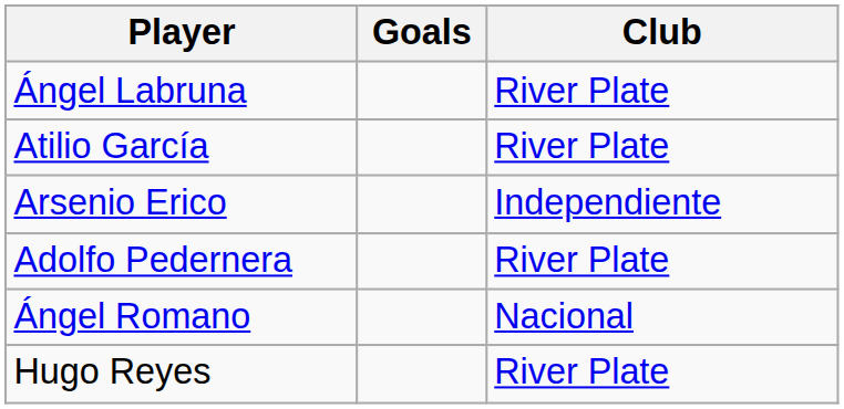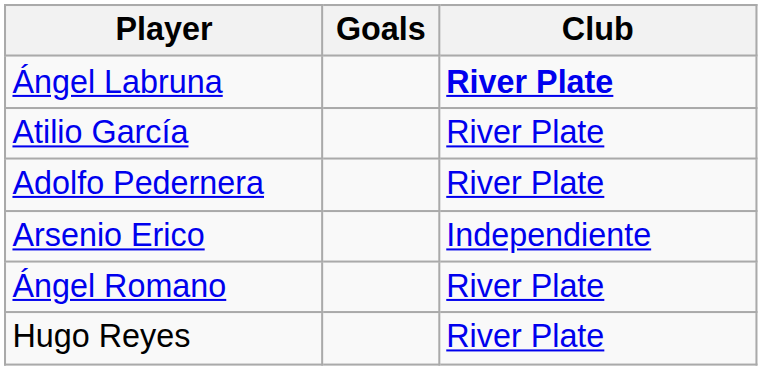 <table class="wikitable sortable" style=>
 <tr>
 <th width=150px>Player</th>
 <th width=50px>Goals</th>
 <th width=150px>Club</th>
 </tr>
 <tr>
 <td> <a href='#'>Ángel Labruna</a></td>
 <td></td>
+<td><strong> <a href='#'>River Plate</a></strong></td>
+</tr>
+<tr>
+<td> <a href='#'>Atilio García</a></td>
+<td></td>
 <td> <a href='#'>River Plate</a></td>
 </tr>
 <tr>
-<td> <a href='#'>Atilio García</a></td>
+<td> <a href='#'>Adolfo Pedernera</a></td>
 <td></td>
 <td> <a href='#'>River Plate</a></td>
 </tr>
 <tr>
 <td> <a href='#'>Arsenio Erico</a></td>
 <td></td>
 <td> <a href='#'>Independiente</a></td>
 </tr>
 <tr>
-<td> <a href='#'>Adolfo Pedernera</a></td>
+<td> <a href='#'>Ángel Romano</a></td>
 <td></td>
 <td> <a href='#'>River Plate</a></td>
-</tr>
-<tr>
-<td> <a href='#'>Ángel Romano</a></td>
-<td></td>
-<td> <a href='#'>Nacional</a></td>
 </tr>
 <tr>
 <td> Hugo Reyes</td>
 <td></td>
 <td> <a href='#'>River Plate</a></td>
 </tr>
 </table>
